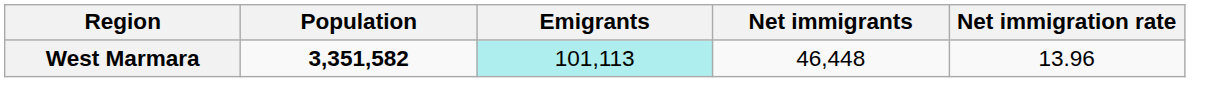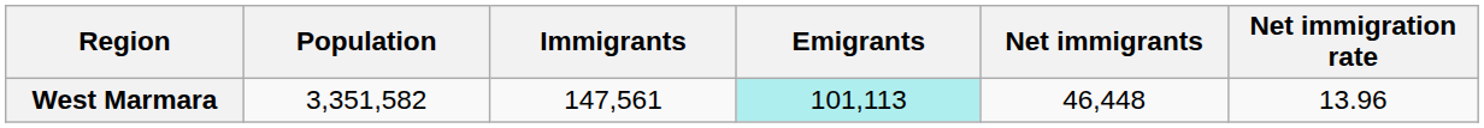 <table class="wikitable">
 <tr>
 <th style="width:120pt;">Region</th>
 <th style="width:120pt;">Population</th>
+<th style="width:120pt;">Immigrants</th>
 <th style="width:120pt;">Emigrants</th>
 <th style="width:120pt;">Net immigrants</th>
 <th style="width:120pt;">Net immigration rate</th>
 </tr>
 <tr>
 <th style="width:120pt;">West Marmara</th>
-<td style="text-align:center;"><strong>3,351,582</strong></td>
+<td style="text-align:center;">3,351,582</td>
+<td style="text-align:center;">147,561</td>
 <td style="background: paleturquoise; text-align:center;">101,113</td>
 <td style="text-align:center;">46,448</td>
 <td style="text-align:center;">13.96</td>
 </tr>
 </table>
